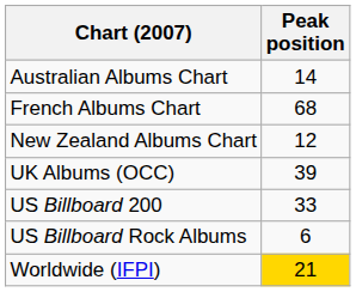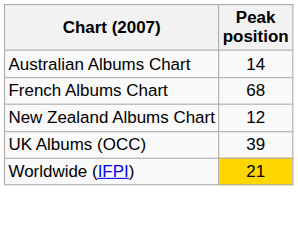 <table class="wikitable sortable">
 <tr>
 <th>Chart (2007)</th>
 <th>Peak<br>position</th>
 </tr>
 <tr>
 <td>Australian Albums Chart</td>
 <td align="center">14</td>
 </tr>
 <tr>
 <td>French Albums Chart</td>
 <td align="center">68</td>
 </tr>
 <tr>
 <td>New Zealand Albums Chart</td>
 <td align="center">12</td>
 </tr>
 <tr>
 <td>UK Albums (OCC)</td>
 <td align="center">39</td>
 </tr>
 <tr>
-<td>US <em>Billboard</em> 200</td>
-<td align="center">33</td>
-</tr>
-<tr>
-<td>US <em>Billboard</em> Rock Albums</td>
-<td align="center">6</td>
-</tr>
-<tr>
 <td>Worldwide (<a href='#'>IFPI</a>)</td>
 <td align="center" style="background: gold;">21</td>
 </tr>
 </table>
